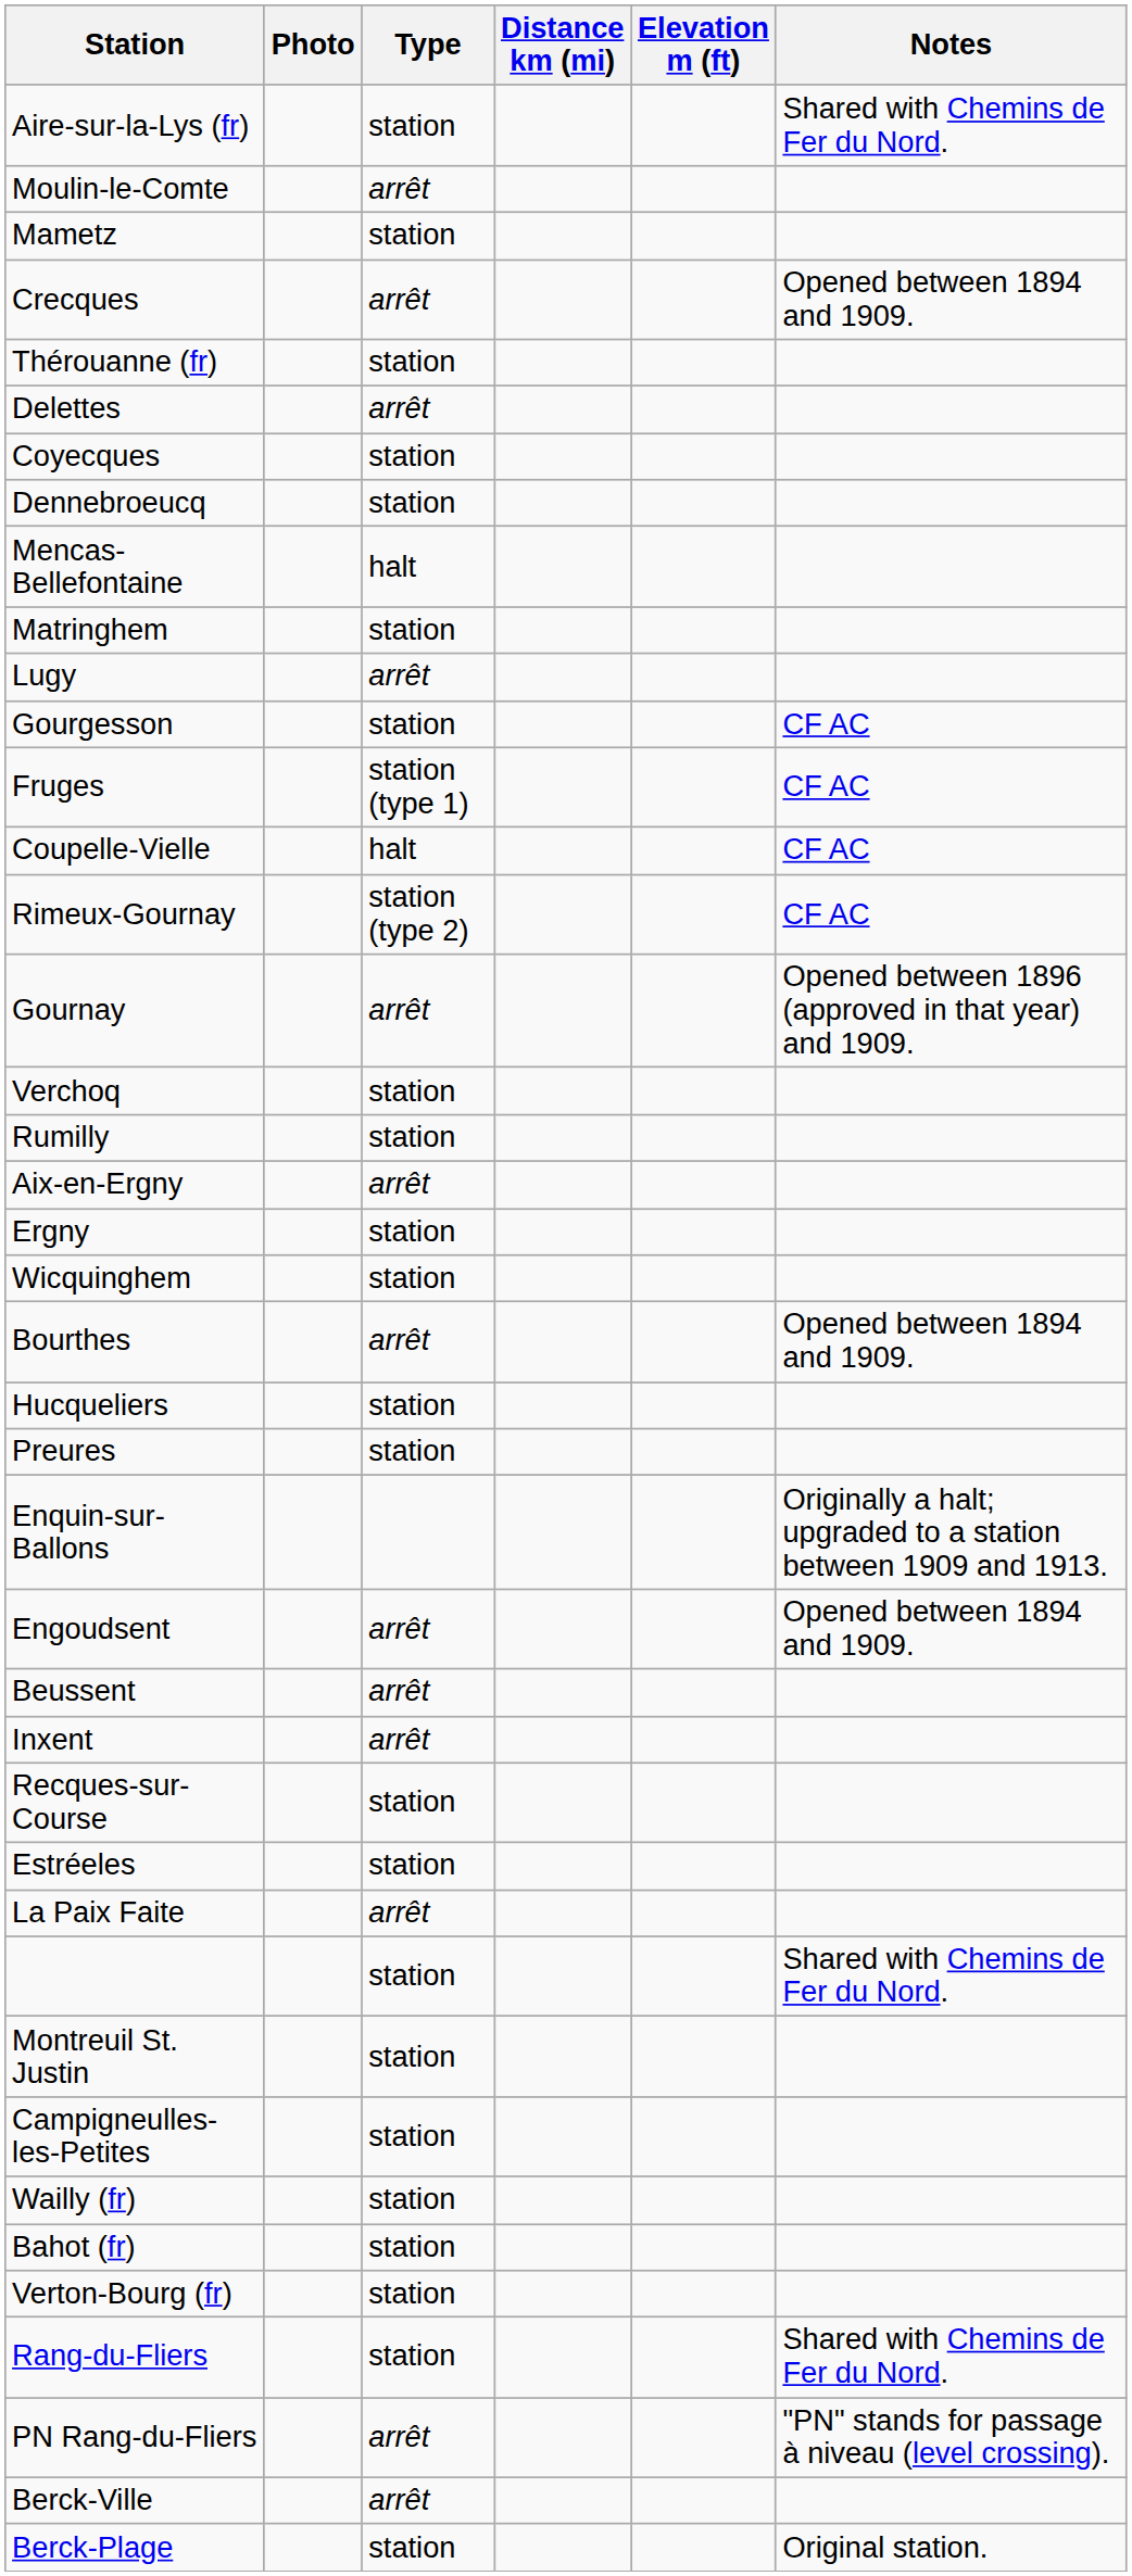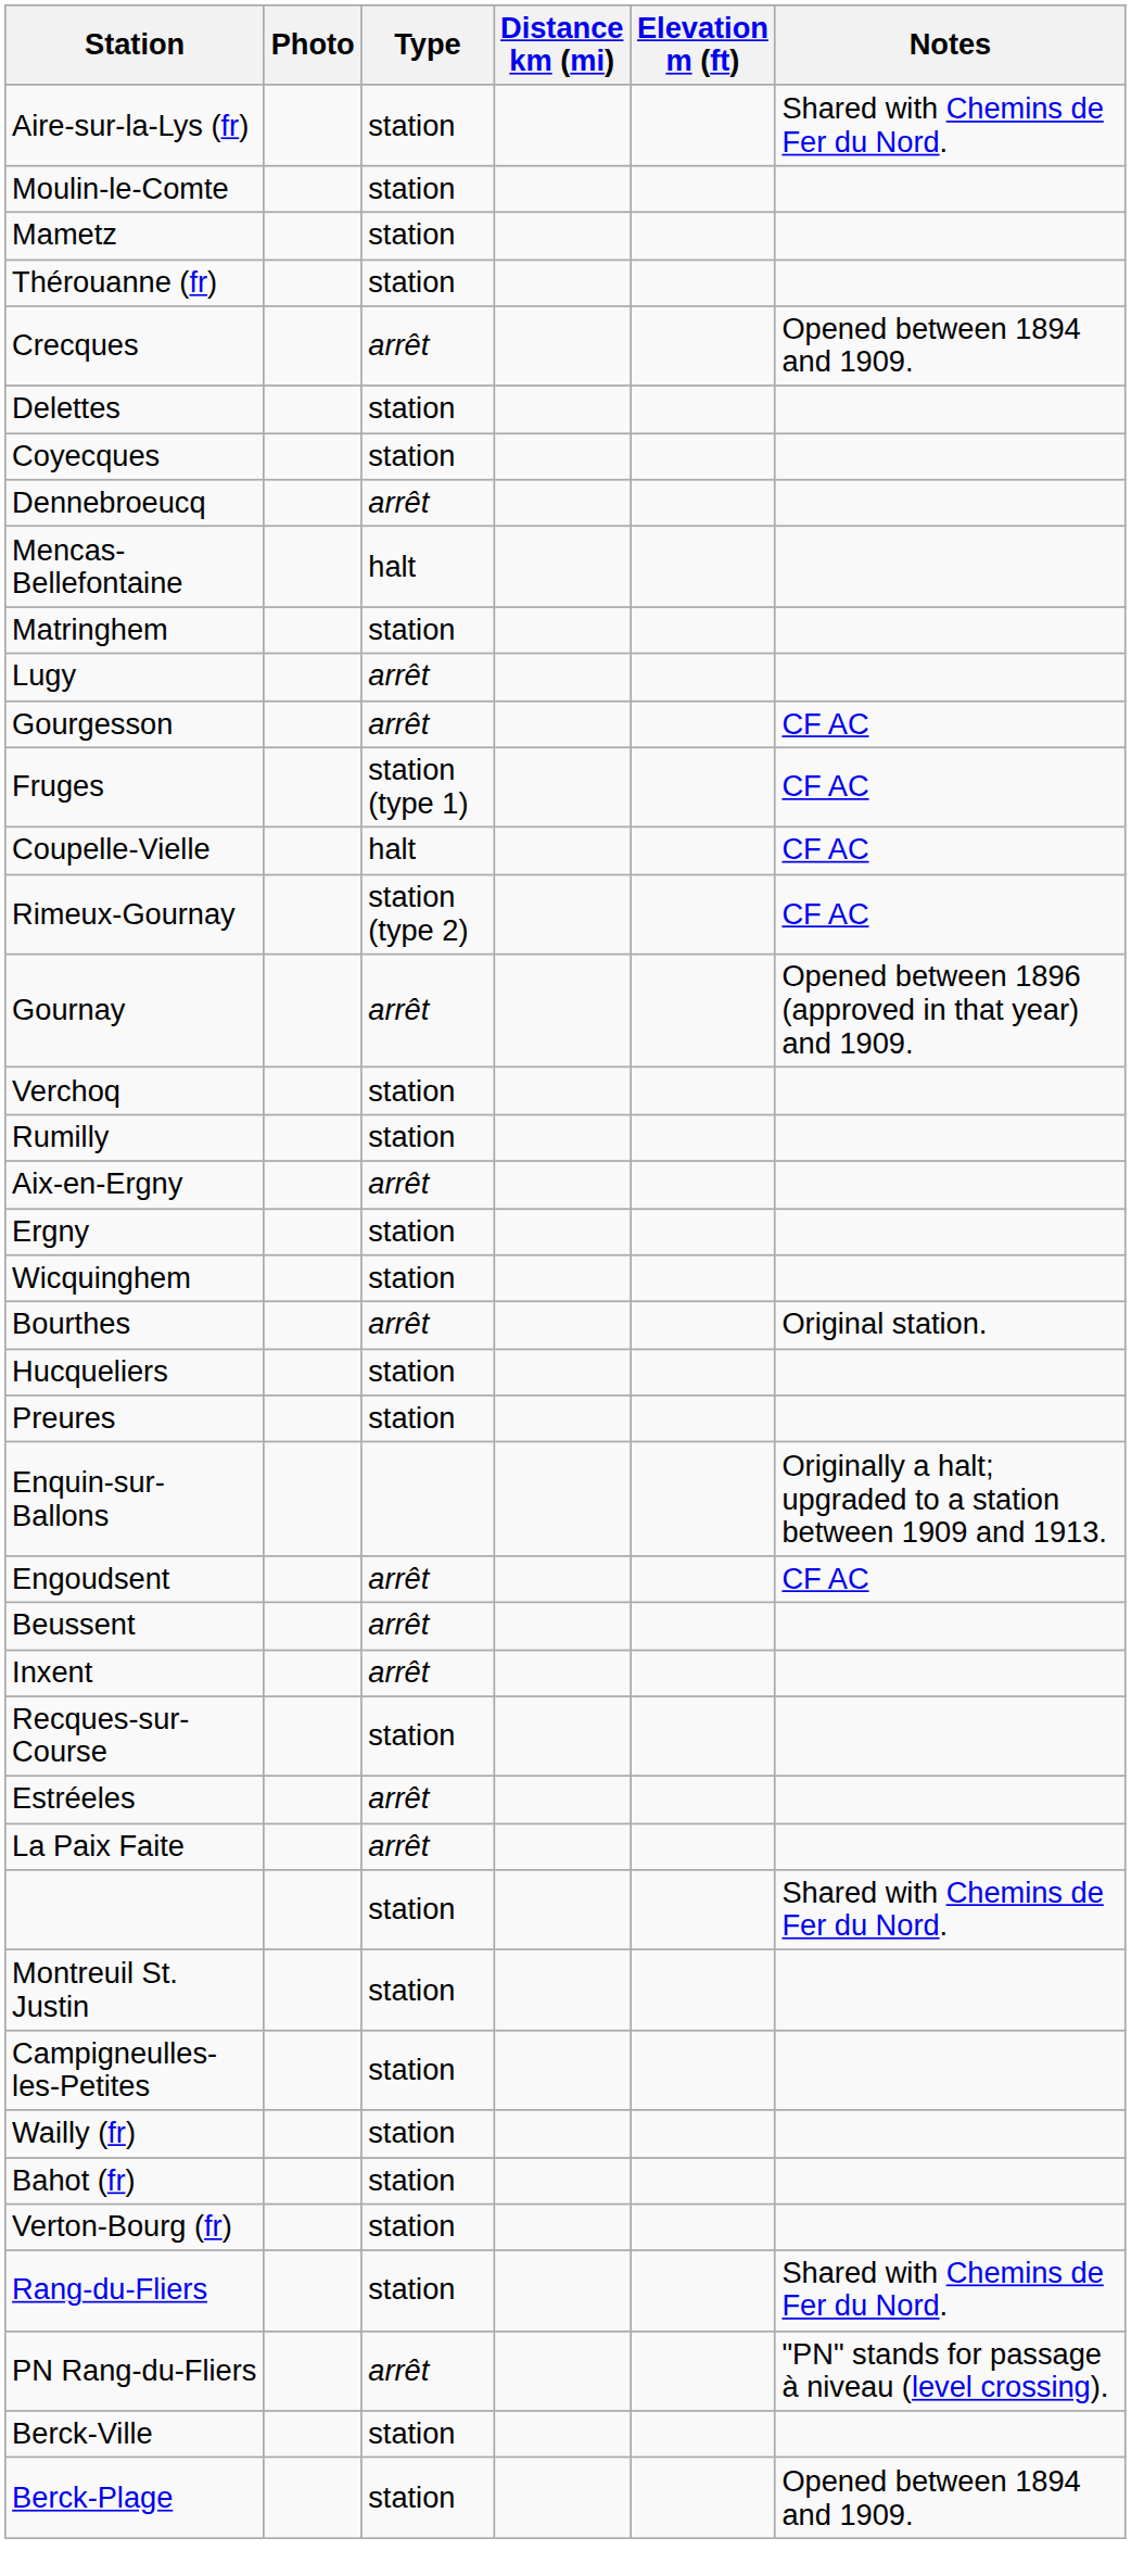 <table class="wikitable sortable">
 <tr>
 <th>Station</th>
 <th>Photo</th>
 <th>Type</th>
 <th><a href='#'>Distance</a><br><span><a href='#'>km</a> (<a href='#'>mi</a>)</span></th>
 <th><a href='#'>Elevation</a><br><span><a href='#'>m</a> (<a href='#'>ft</a>)</span></th>
 <th>Notes</th>
 </tr>
 <tr>
 <td>Aire-sur-la-Lys (<a href='#'>fr</a>)</td>
 <td></td>
 <td>station</td>
 <td></td>
 <td></td>
 <td>Shared with <a href='#'>Chemins de Fer du Nord</a>.</td>
 </tr>
 <tr>
 <td>Moulin-le-Comte</td>
 <td></td>
-<td><em>arrêt</em></td>
+<td>station</td>
 <td></td>
 <td></td>
 <td></td>
 </tr>
 <tr>
 <td>Mametz</td>
+<td></td>
+<td>station</td>
+<td></td>
+<td></td>
+<td></td>
+</tr>
+<tr>
+<td>Thérouanne (<a href='#'>fr</a>)</td>
 <td></td>
 <td>station</td>
 <td></td>
 <td></td>
 <td></td>
 </tr>
 <tr>
 <td>Crecques</td>
 <td></td>
 <td><em>arrêt</em></td>
 <td></td>
 <td></td>
 <td>Opened between 1894 and 1909.</td>
 </tr>
 <tr>
-<td>Thérouanne (<a href='#'>fr</a>)</td>
+<td>Delettes</td>
 <td></td>
 <td>station</td>
-<td></td>
-<td></td>
-<td></td>
-</tr>
-<tr>
-<td>Delettes</td>
-<td></td>
-<td><em>arrêt</em></td>
 <td></td>
 <td></td>
 <td></td>
 </tr>
 <tr>
 <td>Coyecques</td>
 <td></td>
 <td>station</td>
 <td></td>
 <td></td>
 <td></td>
 </tr>
 <tr>
 <td>Dennebroeucq</td>
 <td></td>
-<td>station</td>
+<td><em>arrêt</em></td>
 <td></td>
 <td></td>
 <td></td>
 </tr>
 <tr>
 <td>Mencas-Bellefontaine</td>
 <td></td>
 <td>halt</td>
 <td></td>
 <td></td>
 <td></td>
 </tr>
 <tr>
 <td>Matringhem</td>
 <td></td>
 <td>station</td>
 <td></td>
 <td></td>
 <td></td>
 </tr>
 <tr>
 <td>Lugy</td>
 <td></td>
 <td><em>arrêt</em></td>
 <td></td>
 <td></td>
 <td></td>
 </tr>
 <tr>
 <td>Gourgesson</td>
 <td></td>
-<td>station</td>
+<td><em>arrêt</em></td>
 <td></td>
 <td></td>
 <td><a href='#'>CF AC</a></td>
 </tr>
 <tr>
 <td>Fruges</td>
 <td></td>
 <td>station (type 1)</td>
 <td></td>
 <td></td>
 <td><a href='#'>CF AC</a></td>
 </tr>
 <tr>
 <td>Coupelle-Vielle</td>
 <td></td>
 <td>halt</td>
 <td></td>
 <td></td>
 <td><a href='#'>CF AC</a></td>
 </tr>
 <tr>
 <td>Rimeux-Gournay</td>
 <td></td>
 <td>station (type 2)</td>
 <td></td>
 <td></td>
 <td><a href='#'>CF AC</a></td>
 </tr>
 <tr>
 <td>Gournay</td>
 <td></td>
 <td><em>arrêt</em></td>
 <td></td>
 <td></td>
 <td>Opened between 1896 (approved in that year) and 1909.</td>
 </tr>
 <tr>
 <td>Verchoq</td>
 <td></td>
 <td>station</td>
 <td></td>
 <td></td>
 <td></td>
 </tr>
 <tr>
 <td>Rumilly</td>
 <td></td>
 <td>station</td>
 <td></td>
 <td></td>
 <td></td>
 </tr>
 <tr>
 <td>Aix-en-Ergny</td>
 <td></td>
 <td><em>arrêt</em></td>
 <td></td>
 <td></td>
 <td></td>
 </tr>
 <tr>
 <td>Ergny</td>
 <td></td>
 <td>station</td>
 <td></td>
 <td></td>
 <td></td>
 </tr>
 <tr>
 <td>Wicquinghem</td>
 <td></td>
 <td>station</td>
 <td></td>
 <td></td>
 <td></td>
 </tr>
 <tr>
 <td>Bourthes</td>
 <td></td>
 <td><em>arrêt</em></td>
 <td></td>
 <td></td>
-<td>Opened between 1894 and 1909.</td>
+<td> Original station.</td>
 </tr>
 <tr>
 <td>Hucqueliers</td>
 <td></td>
 <td>station</td>
 <td></td>
 <td></td>
 <td></td>
 </tr>
 <tr>
 <td>Preures</td>
 <td></td>
 <td>station</td>
 <td></td>
 <td></td>
 <td></td>
 </tr>
 <tr>
 <td>Enquin-sur-Ballons</td>
 <td></td>
 <td></td>
 <td></td>
 <td></td>
 <td>Originally a halt; upgraded to a station between 1909 and 1913.</td>
 </tr>
 <tr>
 <td>Engoudsent</td>
 <td></td>
 <td><em>arrêt</em></td>
 <td></td>
 <td></td>
-<td>Opened between 1894 and 1909.</td>
+<td><a href='#'>CF AC</a></td>
 </tr>
 <tr>
 <td>Beussent</td>
 <td></td>
 <td><em>arrêt</em></td>
 <td></td>
 <td></td>
 <td></td>
 </tr>
 <tr>
 <td>Inxent</td>
 <td></td>
 <td><em>arrêt</em></td>
 <td></td>
 <td></td>
 <td></td>
 </tr>
 <tr>
 <td>Recques-sur-Course</td>
 <td></td>
 <td>station</td>
 <td></td>
 <td></td>
 <td></td>
 </tr>
 <tr>
 <td>Estréeles</td>
 <td></td>
-<td>station</td>
+<td><em>arrêt</em></td>
 <td></td>
 <td></td>
 <td></td>
 </tr>
 <tr>
 <td>La Paix Faite</td>
 <td></td>
 <td><em>arrêt</em></td>
 <td></td>
 <td></td>
 <td></td>
 </tr>
 <tr>
 <td></td>
 <td></td>
 <td>station</td>
 <td></td>
 <td></td>
 <td>Shared with <a href='#'>Chemins de Fer du Nord</a>.</td>
 </tr>
 <tr>
 <td>Montreuil St. Justin</td>
 <td></td>
 <td>station</td>
 <td></td>
 <td></td>
 <td></td>
 </tr>
 <tr>
 <td>Campigneulles-les-Petites</td>
 <td></td>
 <td>station</td>
 <td></td>
 <td></td>
 <td></td>
 </tr>
 <tr>
 <td>Wailly (<a href='#'>fr</a>)</td>
 <td></td>
 <td>station</td>
 <td></td>
 <td></td>
 <td></td>
 </tr>
 <tr>
 <td>Bahot (<a href='#'>fr</a>)</td>
 <td></td>
 <td>station</td>
 <td></td>
 <td></td>
 <td></td>
 </tr>
 <tr>
 <td>Verton-Bourg (<a href='#'>fr</a>)</td>
 <td></td>
 <td>station</td>
 <td></td>
 <td></td>
 <td></td>
 </tr>
 <tr>
 <td><a href='#'>Rang-du-Fliers</a></td>
 <td></td>
 <td>station</td>
 <td></td>
 <td></td>
 <td>Shared with <a href='#'>Chemins de Fer du Nord</a>.</td>
 </tr>
 <tr>
 <td data-sort-value="Rang-du-Fliers PN">PN Rang-du-Fliers</td>
 <td></td>
 <td><em>arrêt</em></td>
 <td></td>
 <td></td>
 <td>"PN" stands for passage à niveau (<a href='#'>level crossing</a>).</td>
 </tr>
 <tr>
 <td>Berck-Ville</td>
 <td></td>
-<td><em>arrêt</em></td>
+<td>station</td>
 <td></td>
 <td></td>
 <td></td>
 </tr>
 <tr>
 <td><a href='#'>Berck-Plage</a></td>
 <td></td>
 <td>station</td>
 <td></td>
 <td></td>
-<td> Original station.</td>
+<td>Opened between 1894 and 1909.</td>
 </tr>
 </table>
